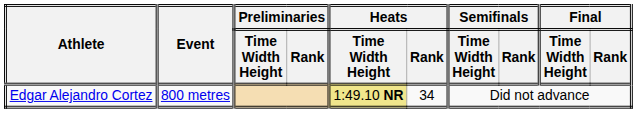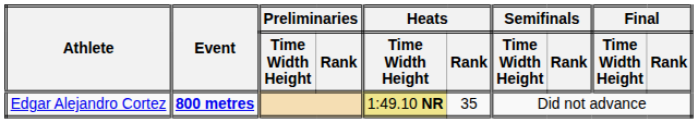 <table class=wikitable style="font-size:90%; border: double;">
 <tr>
 <th rowspan="2" style="border-right:double">Athlete</th>
 <th rowspan="2" style="border-right:double">Event</th>
 <th colspan="2" style="border-right:double; border-bottom:double;">Preliminaries</th>
 <th colspan="2" style="border-right:double; border-bottom:double;">Heats</th>
 <th colspan="2" style="border-right:double; border-bottom:double;">Semifinals</th>
 <th colspan="2" style="border-right:double; border-bottom:double;">Final</th>
 </tr>
 <tr>
 <th>Time<br>Width<br>Height</th>
 <th style="border-right:double">Rank</th>
 <th>Time<br>Width<br>Height</th>
 <th style="border-right:double">Rank</th>
 <th>Time<br>Width<br>Height</th>
 <th style="border-right:double">Rank</th>
 <th>Time<br>Width<br>Height</th>
 <th style="border-right:double">Rank</th>
 </tr>
 <tr style="border-top: double;">
 <td style="border-right:double"><a href='#'>Edgar Alejandro Cortez</a></td>
-<td style="border-right:double"><a href='#'>800 metres</a></td>
+<td style="border-right:double"><strong><a href='#'>800 metres</a></strong></td>
 <td style="border-right:double" colspan= 2 bgcolor="wheat"></td>
 <td align=center style="background: khaki;">1:49.10 <strong>NR</strong></td>
-<td align=center style="border-right:double">34</td>
+<td align=center style="border-right:double">35</td>
 <td colspan="4" align=center>Did not advance</td>
 </tr>
 </table>
